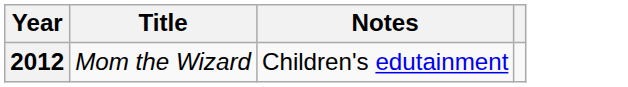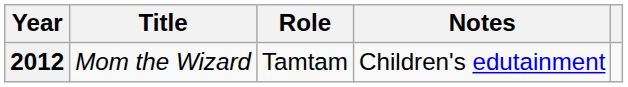 <table class="wikitable plainrowheaders sortable">
 <tr>
 <th scope="col">Year</th>
 <th scope="col">Title</th>
+<th scope="col">Role</th>
 <th scope="col">Notes</th>
 <th scope="col" class="unsortable"></th>
 </tr>
 <tr>
 <th scope="row">2012</th>
 <td><em>Mom the Wizard</em><br></td>
+<td>Tamtam</td>
 <td>Children's <a href='#'>edutainment</a></td>
 <td style="text-align:center"></td>
 </tr>
 </table>
